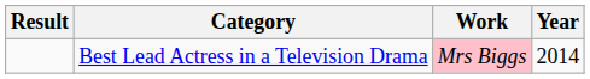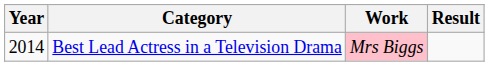 <table class="wikitable sortable">
 <tr>
-<th>Result</th>
+<th>Year</th>
 <th>Category</th>
 <th>Work</th>
-<th>Year</th>
+<th>Result</th>
 </tr>
 <tr>
-<td></td>
+<td>2014</td>
 <td><a href='#'>Best Lead Actress in a Television Drama</a></td>
 <td style="background: pink;"><em>Mrs Biggs</em></td>
-<td>2014</td>
+<td></td>
 </tr>
 </table>
